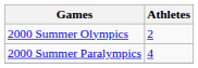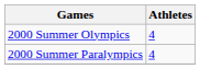 <table class="wikitable">
 <tr>
 <th>Games</th>
 <th>Athletes</th>
 </tr>
 <tr>
 <td> <a href='#'>2000 Summer Olympics</a></td>
-<td><a href='#'>2</a></td>
+<td><a href='#'>4</a></td>
 </tr>
 <tr>
 <td> <a href='#'>2000 Summer Paralympics</a></td>
 <td><a href='#'>4</a></td>
 </tr>
 <tr>
 </tr>
 </table>
